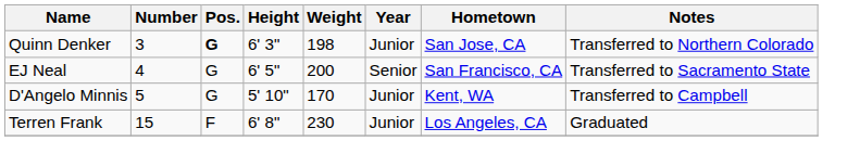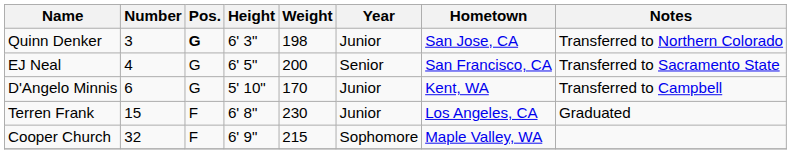 <table class="wikitable sortable" border="1">
 <tr align=center>
 <th style=>Name</th>
 <th style=>Number</th>
 <th style=>Pos.</th>
 <th style=>Height</th>
 <th style=>Weight</th>
 <th style=>Year</th>
 <th style=>Hometown</th>
 <th style=>Notes</th>
 </tr>
 <tr>
 <td>Quinn Denker</td>
 <td>3</td>
 <td><strong>G</strong></td>
 <td>6' 3"</td>
 <td>198</td>
 <td>Junior</td>
 <td><a href='#'>San Jose, CA</a></td>
 <td>Transferred to <a href='#'>Northern Colorado</a></td>
 </tr>
 <tr>
 <td>EJ Neal</td>
 <td>4</td>
 <td>G</td>
 <td>6' 5"</td>
 <td>200</td>
 <td>Senior</td>
 <td><a href='#'>San Francisco, CA</a></td>
 <td>Transferred to <a href='#'>Sacramento State</a></td>
 </tr>
 <tr>
 <td>D'Angelo Minnis</td>
-<td>5</td>
+<td>6</td>
 <td>G</td>
 <td>5' 10"</td>
 <td>170</td>
 <td>Junior</td>
 <td><a href='#'>Kent, WA</a></td>
 <td>Transferred to <a href='#'>Campbell</a></td>
 </tr>
 <tr>
 <td>Terren Frank</td>
 <td>15</td>
 <td>F</td>
 <td>6' 8"</td>
 <td>230</td>
 <td> Junior</td>
 <td><a href='#'>Los Angeles, CA</a></td>
 <td>Graduated</td>
 </tr>
 <tr>
+<td>Cooper Church</td>
+<td>32</td>
+<td>F</td>
+<td>6' 9"</td>
+<td>215</td>
+<td>Sophomore</td>
+<td><a href='#'>Maple Valley, WA</a></td>
+<td></td>
+</tr>
+<tr>
 </tr>
 </table>
